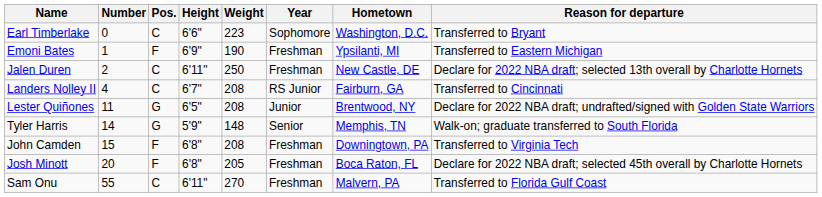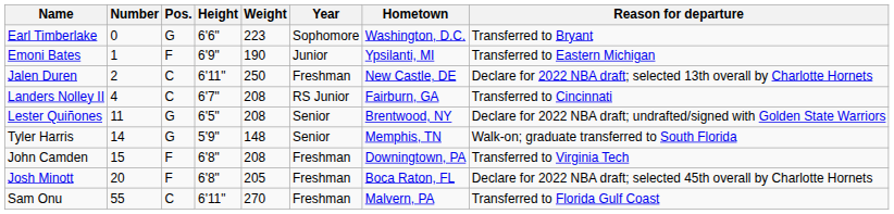 <table class="wikitable sortable" border="1">
 <tr>
 <th>Name</th>
 <th>Number</th>
 <th>Pos.</th>
 <th>Height</th>
 <th>Weight</th>
 <th>Year</th>
 <th>Hometown</th>
 <th class="unsortable">Reason for departure</th>
 </tr>
 <tr>
 <td><a href='#'>Earl Timberlake</a></td>
 <td>0</td>
-<td>C</td>
+<td>G</td>
 <td>6'6"</td>
 <td>223</td>
 <td>Sophomore</td>
 <td><a href='#'>Washington, D.C.</a></td>
 <td>Transferred to <a href='#'>Bryant</a></td>
 </tr>
 <tr>
 <td><a href='#'>Emoni Bates</a></td>
 <td>1</td>
 <td>F</td>
 <td>6'9"</td>
 <td>190</td>
-<td>Freshman</td>
+<td>Junior</td>
 <td><a href='#'>Ypsilanti, MI</a></td>
 <td>Transferred to <a href='#'>Eastern Michigan</a></td>
 </tr>
 <tr>
 <td><a href='#'>Jalen Duren</a></td>
 <td>2</td>
 <td>C</td>
 <td>6'11"</td>
 <td>250</td>
 <td>Freshman</td>
 <td><a href='#'>New Castle, DE</a></td>
 <td>Declare for <a href='#'>2022 NBA draft</a>; selected 13th overall by <a href='#'>Charlotte Hornets</a></td>
 </tr>
 <tr>
 <td><a href='#'>Landers Nolley II</a></td>
 <td>4</td>
 <td>C</td>
 <td>6'7"</td>
 <td>208</td>
 <td>RS Junior</td>
 <td><a href='#'>Fairburn, GA</a></td>
 <td>Transferred to <a href='#'>Cincinnati</a></td>
 </tr>
 <tr>
 <td><a href='#'>Lester Quiñones</a></td>
 <td>11</td>
 <td>G</td>
 <td>6'5"</td>
 <td>208</td>
-<td>Junior</td>
+<td>Senior</td>
 <td><a href='#'>Brentwood, NY</a></td>
 <td>Declare for 2022 NBA draft; undrafted/signed with <a href='#'>Golden State Warriors</a></td>
 </tr>
 <tr>
 <td>Tyler Harris</td>
 <td>14</td>
 <td>G</td>
 <td>5'9"</td>
 <td>148</td>
 <td>Senior</td>
 <td><a href='#'>Memphis, TN</a></td>
 <td>Walk-on; graduate transferred to <a href='#'>South Florida</a></td>
 </tr>
 <tr>
 <td>John Camden</td>
 <td>15</td>
 <td>F</td>
 <td>6'8"</td>
 <td>208</td>
 <td>Freshman</td>
 <td><a href='#'>Downingtown, PA</a></td>
 <td>Transferred to <a href='#'>Virginia Tech</a></td>
 </tr>
 <tr>
 <td><a href='#'>Josh Minott</a></td>
 <td>20</td>
 <td>F</td>
 <td>6'8"</td>
 <td>205</td>
 <td>Freshman</td>
 <td><a href='#'>Boca Raton, FL</a></td>
 <td>Declare for 2022 NBA draft; selected 45th overall by Charlotte Hornets</td>
 </tr>
 <tr>
 <td>Sam Onu</td>
 <td>55</td>
 <td>C</td>
 <td>6'11"</td>
 <td>270</td>
 <td>Freshman</td>
 <td><a href='#'>Malvern, PA</a></td>
 <td>Transferred to <a href='#'>Florida Gulf Coast</a></td>
 </tr>
 </table>
